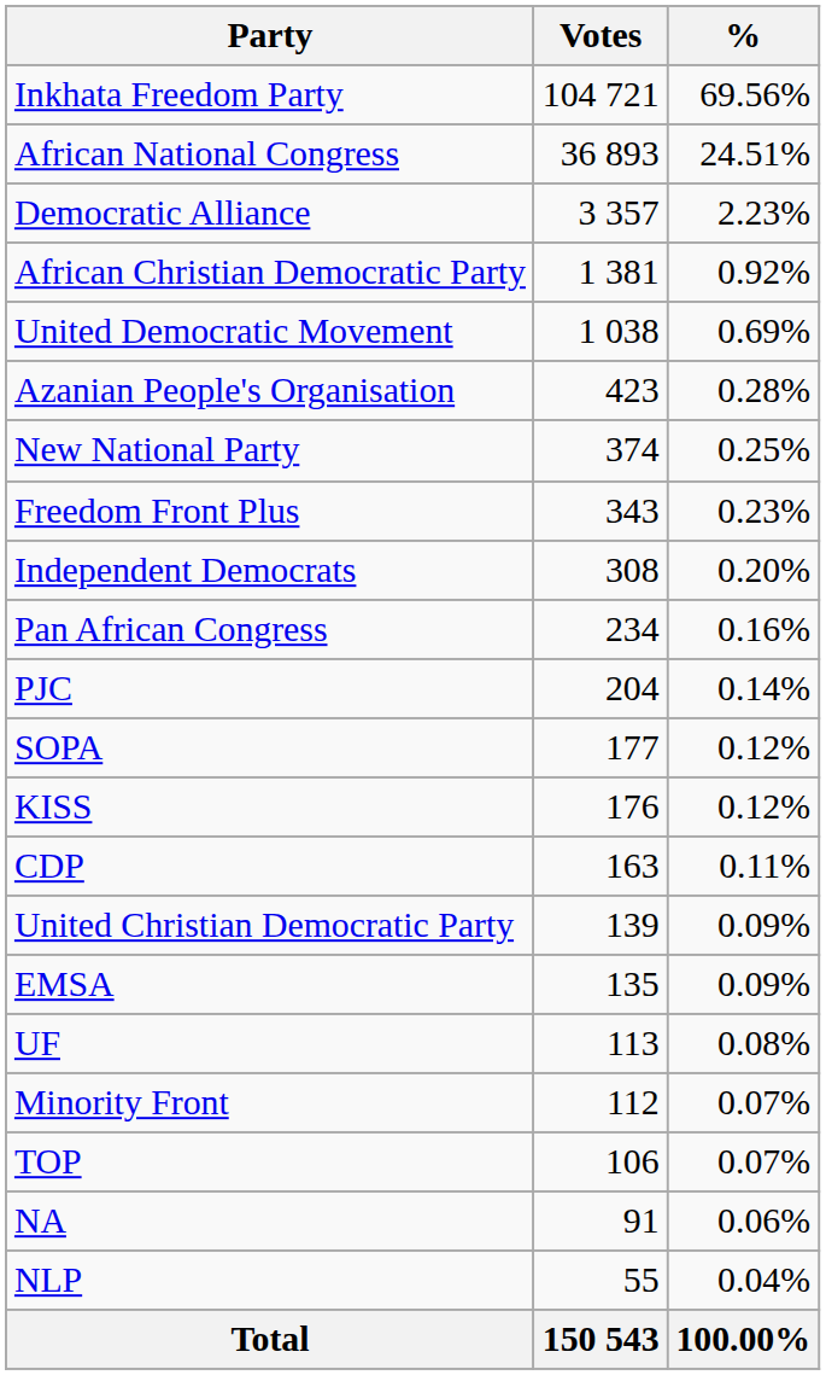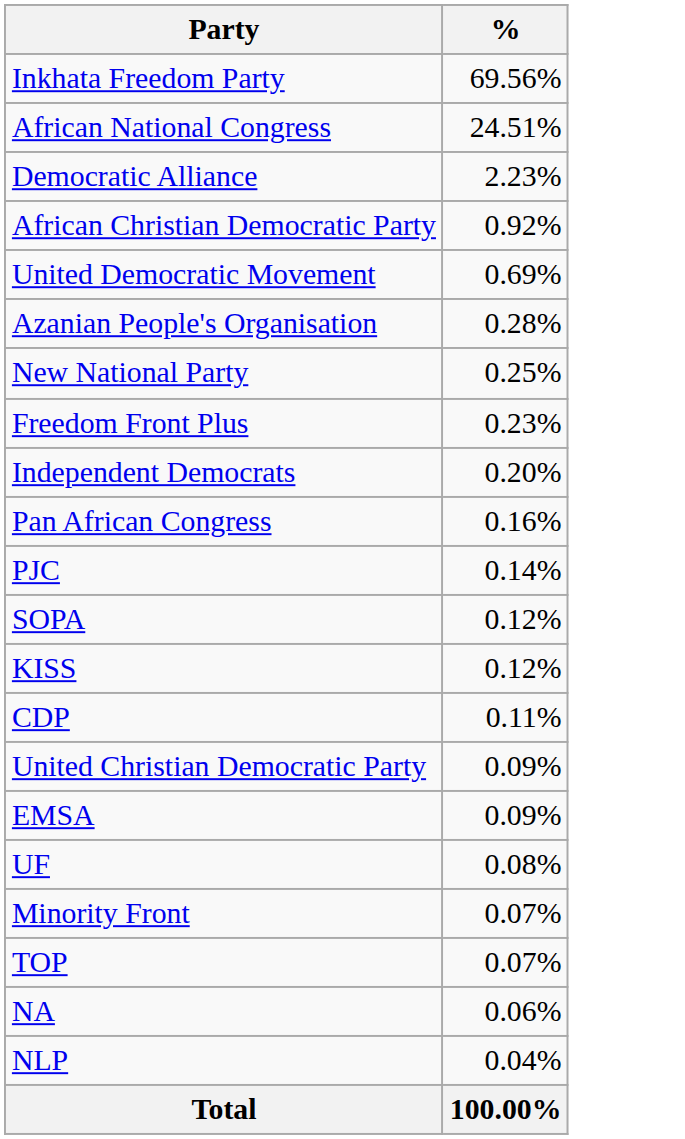 <table class="wikitable" style="font-size: 95%; text-align: right">
 <tr>
 <th>Party</th>
-<th>Votes</th>
 <th>%</th>
 </tr>
 <tr>
 <td align=left><a href='#'>Inkhata Freedom Party</a></td>
-<td>104 721</td>
 <td>69.56%</td>
 </tr>
 <tr>
 <td align=left><a href='#'>African National Congress</a></td>
-<td>36 893</td>
 <td>24.51%</td>
 </tr>
 <tr>
 <td align=left><a href='#'>Democratic Alliance</a></td>
-<td>3 357</td>
 <td>2.23%</td>
 </tr>
 <tr>
 <td align=left><a href='#'>African Christian Democratic Party</a></td>
-<td>1 381</td>
 <td>0.92%</td>
 </tr>
 <tr>
 <td align=left><a href='#'>United Democratic Movement</a></td>
-<td>1 038</td>
 <td>0.69%</td>
 </tr>
 <tr>
 <td align=left><a href='#'>Azanian People's Organisation</a></td>
-<td>423</td>
 <td>0.28%</td>
 </tr>
 <tr>
 <td align=left><a href='#'>New National Party</a></td>
-<td>374</td>
 <td>0.25%</td>
 </tr>
 <tr>
 <td align=left><a href='#'>Freedom Front Plus</a></td>
-<td>343</td>
 <td>0.23%</td>
 </tr>
 <tr>
 <td align=left><a href='#'>Independent Democrats</a></td>
-<td>308</td>
 <td>0.20%</td>
 </tr>
 <tr>
 <td align=left><a href='#'>Pan African Congress</a></td>
-<td>234</td>
 <td>0.16%</td>
 </tr>
 <tr>
 <td align=left><a href='#'>PJC</a></td>
-<td>204</td>
 <td>0.14%</td>
 </tr>
 <tr>
 <td align=left><a href='#'>SOPA</a></td>
-<td>177</td>
 <td>0.12%</td>
 </tr>
 <tr>
 <td align=left><a href='#'>KISS</a></td>
-<td>176</td>
 <td>0.12%</td>
 </tr>
 <tr>
 <td align=left><a href='#'>CDP</a></td>
-<td>163</td>
 <td>0.11%</td>
 </tr>
 <tr>
 <td align=left><a href='#'>United Christian Democratic Party</a></td>
-<td>139</td>
 <td>0.09%</td>
 </tr>
 <tr>
 <td align=left><a href='#'>EMSA</a></td>
-<td>135</td>
 <td>0.09%</td>
 </tr>
 <tr>
 <td align=left><a href='#'>UF</a></td>
-<td>113</td>
 <td>0.08%</td>
 </tr>
 <tr>
 <td align=left><a href='#'>Minority Front</a></td>
-<td>112</td>
 <td>0.07%</td>
 </tr>
 <tr>
 <td align=left><a href='#'>TOP</a></td>
-<td>106</td>
 <td>0.07%</td>
 </tr>
 <tr>
 <td align=left><a href='#'>NA</a></td>
-<td>91</td>
 <td>0.06%</td>
 </tr>
 <tr>
 <td align=left><a href='#'>NLP</a></td>
-<td>55</td>
 <td>0.04%</td>
 </tr>
 <tr>
 <th align=left>Total</th>
-<th>150 543</th>
 <th>100.00%</th>
 </tr>
 </table>
